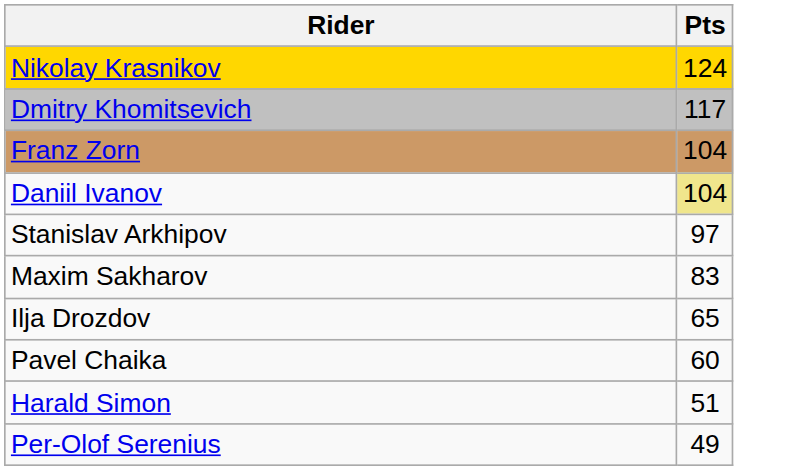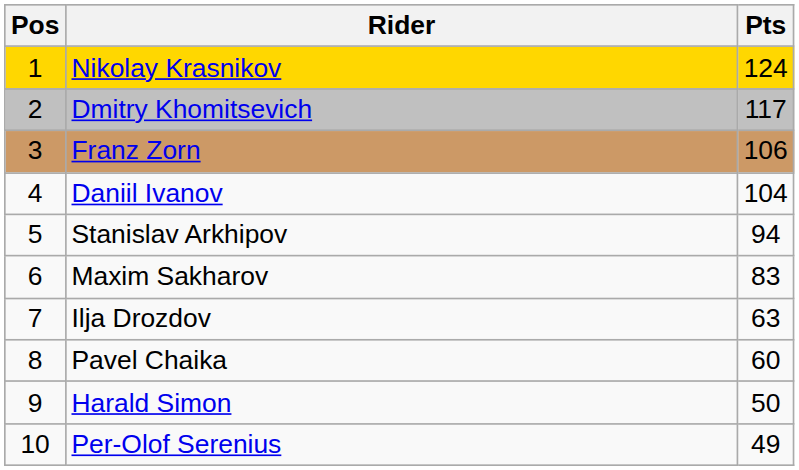 <table class="wikitable" style="font-size: 100%">
 <tr>
+<th width=20>Pos</th>
 <th width=400>Rider</th>
 <th width=20>Pts</th>
 </tr>
 <tr align=center style="background-color: gold;">
+<td>1</td>
 <td align="left"> <a href='#'>Nikolay Krasnikov</a></td>
 <td>124</td>
 </tr>
 <tr align=center style="background-color: silver;">
+<td>2</td>
 <td align="left"> <a href='#'>Dmitry Khomitsevich</a></td>
 <td>117</td>
 </tr>
 <tr align=center style="background-color: #cc9966;">
+<td>3</td>
 <td align="left"> <a href='#'>Franz Zorn</a></td>
+<td>106</td>
+</tr>
+<tr align=center>
+<td>4</td>
+<td align="left"> <a href='#'>Daniil Ivanov</a></td>
 <td>104</td>
 </tr>
 <tr align=center>
-<td align="left"> <a href='#'>Daniil Ivanov</a></td>
-<td style="background: khaki;">104</td>
+<td>5</td>
+<td align="left"> Stanislav Arkhipov</td>
+<td>94</td>
 </tr>
 <tr align=center>
-<td align="left"> Stanislav Arkhipov</td>
-<td>97</td>
-</tr>
-<tr align=center>
+<td>6</td>
 <td align="left"> Maxim Sakharov</td>
 <td>83</td>
 </tr>
 <tr align=center>
+<td>7</td>
 <td align="left"> Ilja Drozdov</td>
-<td>65</td>
+<td>63</td>
 </tr>
 <tr align=center>
+<td>8</td>
 <td align="left"> Pavel Chaika</td>
 <td>60</td>
 </tr>
 <tr align=center>
+<td>9</td>
 <td align="left"> <a href='#'>Harald Simon</a></td>
-<td>51</td>
+<td>50</td>
 </tr>
 <tr align=center>
+<td>10</td>
 <td align="left"> <a href='#'>Per-Olof Serenius</a></td>
 <td>49</td>
 </tr>
 </table>
